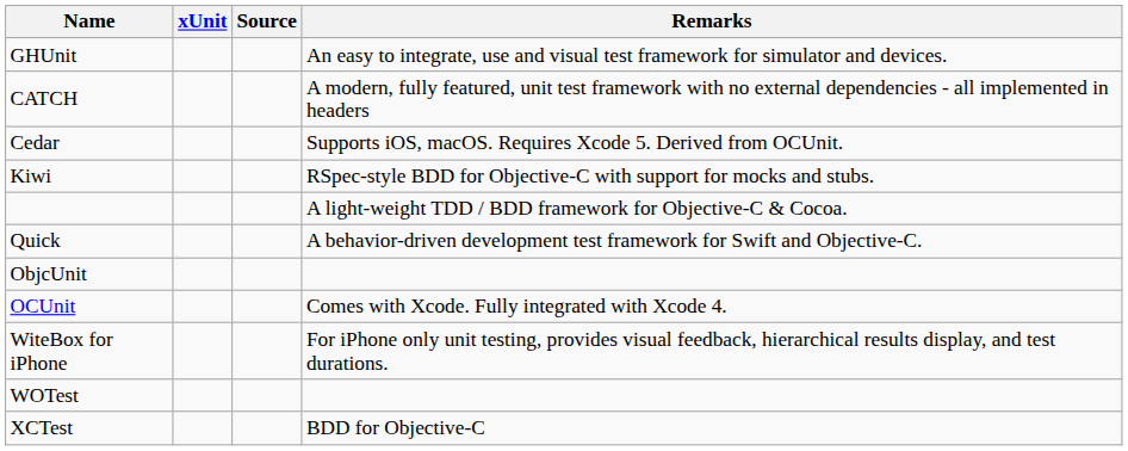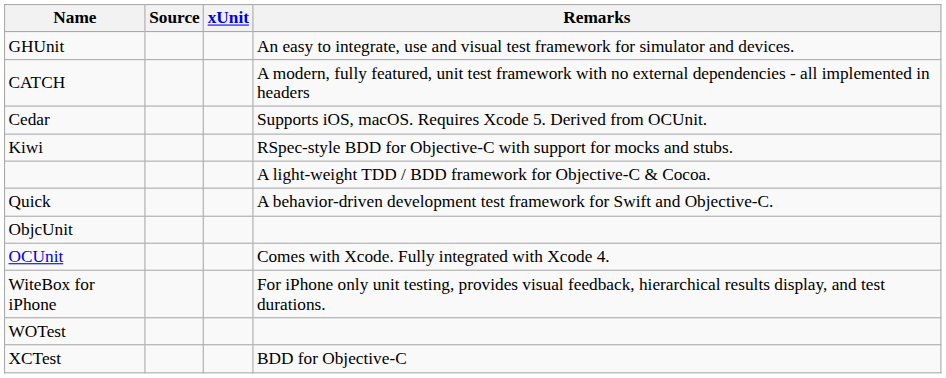 <table class="wikitable sortable">
 <tr>
 <th>Name</th>
+<th>Source</th>
 <th><a href='#'>xUnit</a></th>
-<th>Source</th>
 <th>Remarks</th>
 </tr>
 <tr>
 <td>GHUnit</td>
 <td></td>
 <td></td>
 <td>An easy to integrate, use and visual test framework for simulator and devices.</td>
 </tr>
 <tr>
 <td>CATCH</td>
 <td></td>
 <td></td>
 <td>A modern, fully featured, unit test framework with no external dependencies - all implemented in headers</td>
 </tr>
 <tr>
 <td>Cedar</td>
 <td></td>
 <td></td>
 <td>Supports iOS, macOS. Requires Xcode 5. Derived from OCUnit.</td>
 </tr>
 <tr>
 <td>Kiwi</td>
 <td></td>
 <td></td>
 <td>RSpec-style BDD for Objective-C with support for mocks and stubs.</td>
 </tr>
 <tr>
 <td></td>
 <td></td>
 <td></td>
 <td>A light-weight TDD / BDD framework for Objective-C & Cocoa.</td>
 </tr>
 <tr>
 <td>Quick</td>
 <td></td>
 <td></td>
 <td>A behavior-driven development test framework for Swift and Objective-C.</td>
 </tr>
 <tr>
 <td>ObjcUnit</td>
 <td></td>
 <td></td>
 <td></td>
 </tr>
 <tr>
 <td><a href='#'>OCUnit</a></td>
 <td></td>
 <td></td>
 <td>Comes with Xcode. Fully integrated with Xcode 4.</td>
 </tr>
 <tr>
 <td>WiteBox for iPhone</td>
 <td></td>
 <td></td>
 <td>For iPhone only unit testing, provides visual feedback, hierarchical results display, and test durations.</td>
 </tr>
 <tr>
 <td>WOTest</td>
 <td></td>
 <td></td>
 <td></td>
 </tr>
 <tr>
 <td>XCTest</td>
 <td></td>
 <td></td>
 <td>BDD for Objective-C</td>
 </tr>
 </table>
